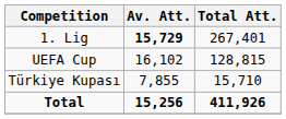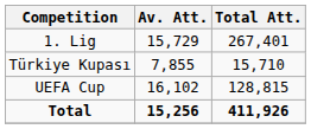 <table class="wikitable" style="text-align: center">
 <tr>
 <th>Competition</th>
 <th>Av. Att.</th>
 <th>Total Att.</th>
 </tr>
 <tr>
 <td>1. Lig</td>
-<td><strong>15,729</strong></td>
+<td>15,729</td>
 <td>267,401</td>
+</tr>
+<tr>
+<td>Türkiye Kupası</td>
+<td>7,855</td>
+<td>15,710</td>
 </tr>
 <tr>
 <td>UEFA Cup</td>
 <td>16,102</td>
 <td>128,815</td>
-</tr>
-<tr>
-<td>Türkiye Kupası</td>
-<td>7,855</td>
-<td>15,710</td>
 </tr>
 <tr>
 <td><strong>Total</strong></td>
 <td><strong>15,256</strong></td>
 <td><strong>411,926</strong></td>
 </tr>
 <tr>
 </tr>
 </table>
